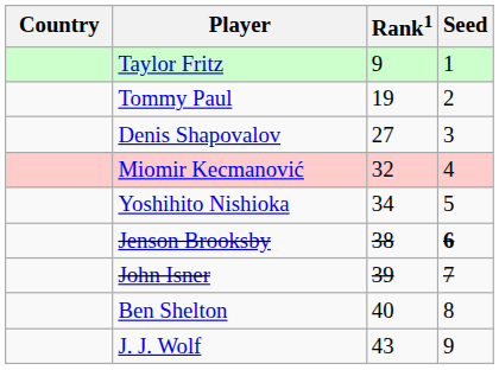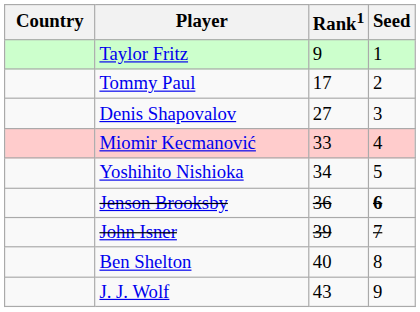 <table class="sortable wikitable">
 <tr>
 <th width="70">Country</th>
 <th width="175">Player</th>
 <th>Rank<sup>1</sup></th>
 <th>Seed</th>
 </tr>
 <tr bgcolor=#cfc>
 <td></td>
 <td><a href='#'>Taylor Fritz</a></td>
 <td>9</td>
 <td>1</td>
 </tr>
 <tr>
 <td></td>
 <td><a href='#'>Tommy Paul</a></td>
-<td>19</td>
+<td>17</td>
 <td>2</td>
 </tr>
 <tr>
 <td></td>
 <td><a href='#'>Denis Shapovalov</a></td>
 <td>27</td>
 <td>3</td>
 </tr>
 <tr bgcolor=#fcc>
 <td></td>
 <td><a href='#'>Miomir Kecmanović</a></td>
-<td>32</td>
+<td>33</td>
 <td>4</td>
 </tr>
 <tr>
 <td></td>
 <td><a href='#'>Yoshihito Nishioka</a></td>
 <td>34</td>
 <td>5</td>
 </tr>
 <tr>
 <td><s></s></td>
 <td><s><a href='#'>Jenson Brooksby</a></s></td>
-<td><s>38</s></td>
+<td><s>36</s></td>
 <td><strong><s>6</s></strong></td>
 </tr>
 <tr>
 <td><s></s></td>
 <td><s><a href='#'>John Isner</a></s></td>
 <td><s>39</s></td>
 <td><s>7</s></td>
 </tr>
 <tr>
 <td></td>
 <td><a href='#'>Ben Shelton</a></td>
 <td>40</td>
 <td>8</td>
 </tr>
 <tr>
 <td></td>
 <td><a href='#'>J. J. Wolf</a></td>
 <td>43</td>
 <td>9</td>
 </tr>
 </table>
